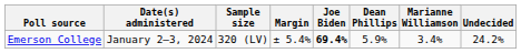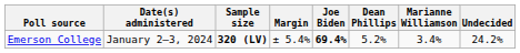 <table class="wikitable tpl-blanktable" style="font-size:90%;text-align:center;">
 <tr valign=bottom style="font-size:90%;">
 <th>Poll source</th>
 <th>Date(s)<br>administered</th>
 <th>Sample<br>size</th>
 <th>Margin<br></th>
 <th>Joe<br>Biden</th>
 <th>Dean<br>Phillips</th>
 <th>Marianne<br>Williamson</th>
 <th>Undecided</th>
 </tr>
 <tr>
 <td><a href='#'>Emerson College</a></td>
 <td>January 2–3, 2024</td>
-<td>320 (LV)</td>
+<td><strong>320 (LV)</strong></td>
 <td>± 5.4%</td>
 <td><strong>69.4%</strong></td>
-<td>5.9%</td>
+<td>5.2%</td>
 <td>3.4%</td>
 <td>24.2%</td>
 </tr>
 </table>
